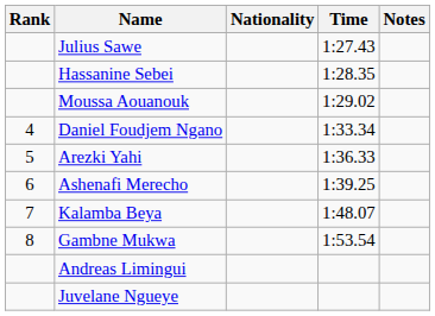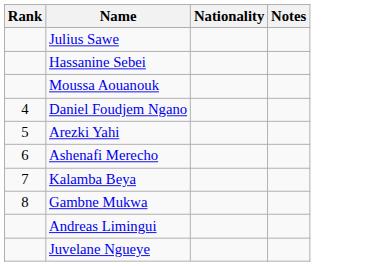 <table class="wikitable sortable" style="text-align:center">
 <tr>
 <th>Rank</th>
 <th>Name</th>
 <th>Nationality</th>
-<th>Time</th>
 <th>Notes</th>
 </tr>
 <tr>
 <td></td>
 <td align=left><a href='#'>Julius Sawe</a></td>
 <td align=left></td>
-<td>1:27.43</td>
 <td></td>
 </tr>
 <tr>
 <td></td>
 <td align=left><a href='#'>Hassanine Sebei</a></td>
 <td align=left></td>
-<td>1:28.35</td>
 <td></td>
 </tr>
 <tr>
 <td></td>
 <td align=left><a href='#'>Moussa Aouanouk</a></td>
 <td align=left></td>
-<td>1:29.02</td>
 <td></td>
 </tr>
 <tr>
 <td>4</td>
 <td align=left><a href='#'>Daniel Foudjem Ngano</a></td>
 <td align=left></td>
-<td>1:33.34</td>
 <td></td>
 </tr>
 <tr>
 <td>5</td>
 <td align=left><a href='#'>Arezki Yahi</a></td>
 <td align=left></td>
-<td>1:36.33</td>
 <td></td>
 </tr>
 <tr>
 <td>6</td>
 <td align=left><a href='#'>Ashenafi Merecho</a></td>
 <td align=left></td>
-<td>1:39.25</td>
 <td></td>
 </tr>
 <tr>
 <td>7</td>
 <td align=left><a href='#'>Kalamba Beya</a></td>
 <td align=left></td>
-<td>1:48.07</td>
 <td></td>
 </tr>
 <tr>
 <td>8</td>
 <td align=left><a href='#'>Gambne Mukwa</a></td>
 <td align=left></td>
-<td>1:53.54</td>
 <td></td>
 </tr>
 <tr>
 <td></td>
 <td align=left><a href='#'>Andreas Limingui</a></td>
 <td align=left></td>
 <td></td>
-<td></td>
 </tr>
 <tr>
 <td></td>
 <td align=left><a href='#'>Juvelane Ngueye</a></td>
 <td align=left></td>
 <td></td>
-<td></td>
 </tr>
 </table>
